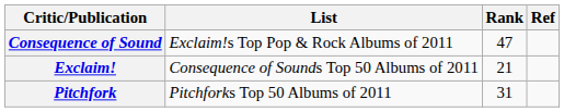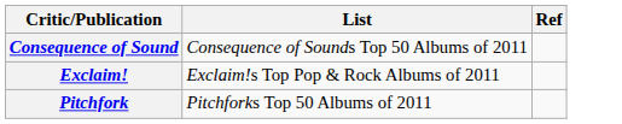 <table class="wikitable sortable plainrowheaders">
 <tr>
 <th>Critic/Publication</th>
 <th>List</th>
-<th>Rank</th>
 <th>Ref</th>
 </tr>
 <tr>
 <th scope="row"><em><a href='#'>Consequence of Sound</a></em></th>
-<td><em>Exclaim!</em>s  Top Pop & Rock Albums of 2011</td>
-<td style="text-align:center;">47</td>
+<td><em>Consequence of Sound</em>s  Top 50 Albums of 2011</td>
 <td style="text-align:center;"></td>
 </tr>
 <tr>
 <th scope="row"><em><a href='#'>Exclaim!</a></em></th>
-<td><em>Consequence of Sound</em>s  Top 50 Albums of 2011</td>
-<td style="text-align:center;">21</td>
+<td><em>Exclaim!</em>s  Top Pop & Rock Albums of 2011</td>
 <td style="text-align:center;"></td>
 </tr>
 <tr>
 <th scope="row"><em><a href='#'>Pitchfork</a></em></th>
 <td><em>Pitchfork</em>s  Top 50 Albums of 2011</td>
-<td style="text-align:center;">31</td>
 <td style="text-align:center;"></td>
 </tr>
 </table>
